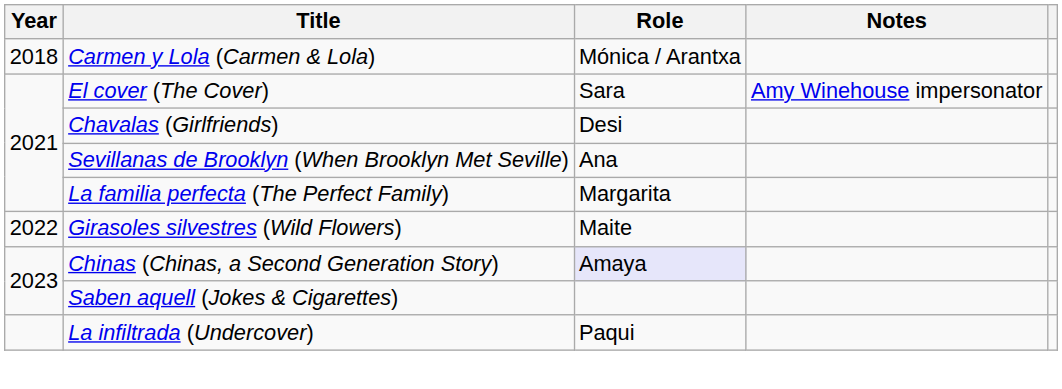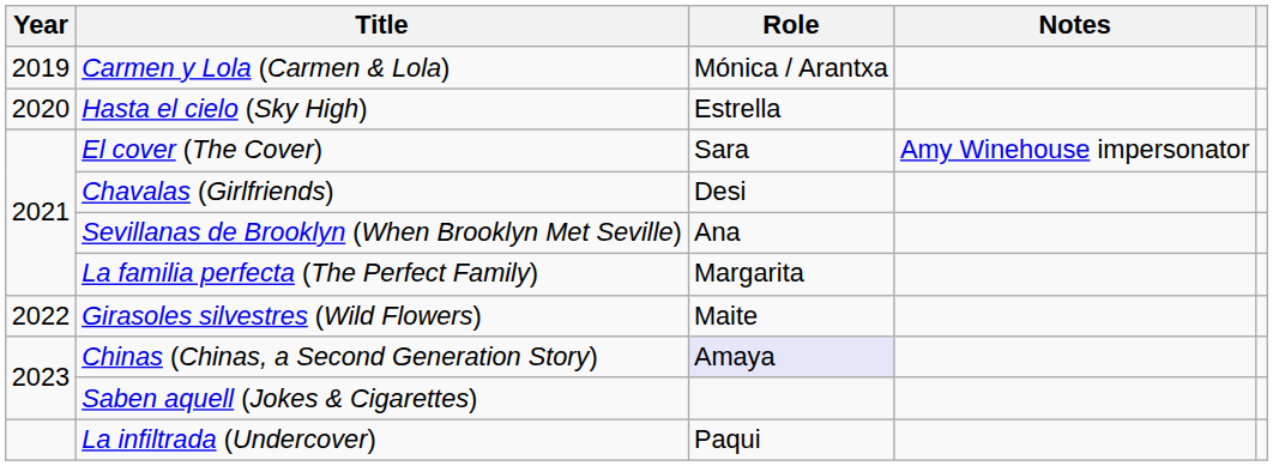 <table class="wikitable sortable">
 <tr>
 <th>Year</th>
 <th>Title</th>
 <th>Role</th>
 <th class="unsortable">Notes</th>
 <th></th>
 </tr>
 <tr>
-<td align = "center">2018</td>
+<td align = "center">2019</td>
 <td><em><a href='#'>Carmen y Lola</a></em> (<em>Carmen & Lola</em>)</td>
 <td>Mónica / Arantxa</td>
+<td></td>
+<td align = "center"></td>
+</tr>
+<tr>
+<td align = "center">2020</td>
+<td><em><a href='#'>Hasta el cielo</a></em> (<em>Sky High</em>)</td>
+<td>Estrella</td>
 <td></td>
 <td align = "center"></td>
 </tr>
 <tr>
 <td align = "center" rowspan = "4">2021</td>
 <td><em><a href='#'>El cover</a></em> (<em>The Cover</em>)</td>
 <td>Sara</td>
 <td><a href='#'>Amy Winehouse</a> impersonator</td>
 <td align = "center"></td>
 </tr>
 <tr>
 <td><em><a href='#'>Chavalas</a></em> (<em>Girlfriends</em>)</td>
 <td>Desi</td>
 <td></td>
 <td align = "center"></td>
 </tr>
 <tr>
 <td><a href='#'><em>Sevillanas de Brooklyn</em></a> (<em>When Brooklyn Met Seville</em>)</td>
 <td>Ana</td>
 <td></td>
 <td align = "center"></td>
 </tr>
 <tr>
 <td><em><a href='#'>La familia perfecta</a></em> (<em>The Perfect Family</em>)</td>
 <td>Margarita</td>
 <td></td>
 <td align = "center"></td>
 </tr>
 <tr>
 <td align = "center">2022</td>
 <td><em><a href='#'>Girasoles silvestres</a></em> (<em>Wild Flowers</em>)</td>
 <td>Maite</td>
 <td></td>
 <td align = "center"></td>
 </tr>
 <tr>
 <td rowspan = "2" align = "center">2023</td>
 <td><em><a href='#'>Chinas</a></em> (<em>Chinas, a Second Generation Story</em>)</td>
 <td style="background: lavender;">Amaya</td>
 <td></td>
 <td align = "center"></td>
 </tr>
 <tr>
 <td><em><a href='#'>Saben aquell</a></em> (<em>Jokes & Cigarettes</em>)</td>
 <td></td>
 <td></td>
 <td align = "center"></td>
 </tr>
 <tr>
 <td></td>
 <td><em><a href='#'>La infiltrada</a></em> (<em>Undercover</em>)</td>
 <td>Paqui</td>
 <td></td>
 <td></td>
 </tr>
 </table>
